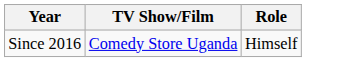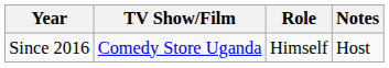 <table class="wikitable">
 <tr>
 <th>Year</th>
 <th>TV Show/Film</th>
 <th>Role</th>
+<th>Notes</th>
 </tr>
 <tr>
 <td>Since 2016</td>
 <td><a href='#'>Comedy Store Uganda</a></td>
 <td>Himself</td>
+<td>Host</td>
 </tr>
 </table>
